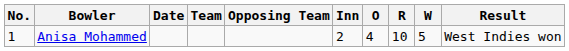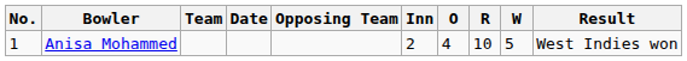 <table class="wikitable">
 <tr>
 <th>No.</th>
 <th>Bowler</th>
+<th>Team</th>
 <th>Date</th>
-<th>Team</th>
 <th>Opposing Team</th>
 <th scope="col" style="width:20px;">Inn</th>
 <th scope="col" style="width:20px;">O</th>
 <th scope="col" style="width:20px;">R</th>
 <th scope="col" style="width:20px;">W</th>
 <th>Result</th>
 </tr>
 <tr>
 <td>1</td>
 <td><a href='#'>Anisa Mohammed</a></td>
 <td></td>
 <td></td>
 <td></td>
 <td>2</td>
 <td>4</td>
 <td>10</td>
 <td>5</td>
 <td>West Indies won</td>
 </tr>
 </table>
